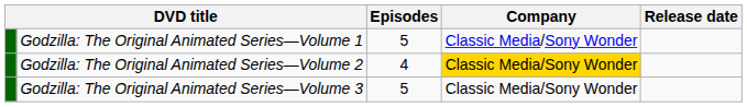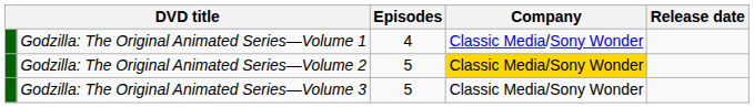 <table class=wikitable style="text-align:center">
 <tr>
 <th colspan=2>DVD title</th>
 <th>Episodes</th>
 <th>Company</th>
 <th>Release date</th>
 </tr>
 <tr>
 <td style="width:5px; background:#006400"></td>
 <td><em>Godzilla: The Original Animated Series—Volume 1</em></td>
-<td>5</td>
+<td>4</td>
 <td><a href='#'>Classic Media</a>/<a href='#'>Sony Wonder</a></td>
 <td></td>
 </tr>
 <tr>
 <td bgcolor="006400"></td>
 <td><em>Godzilla: The Original Animated Series—Volume 2</em></td>
-<td>4</td>
+<td>5</td>
 <td style="background: gold;">Classic Media/Sony Wonder</td>
 <td></td>
 </tr>
 <tr>
 <td bgcolor="006400"></td>
 <td><em>Godzilla: The Original Animated Series—Volume 3</em></td>
 <td>5</td>
 <td>Classic Media/Sony Wonder</td>
 <td></td>
 </tr>
 </table>
